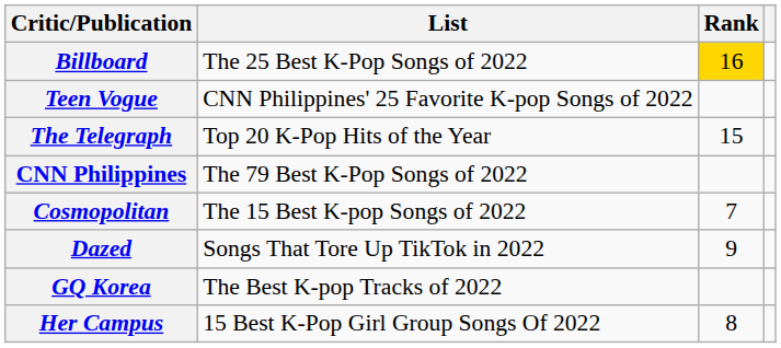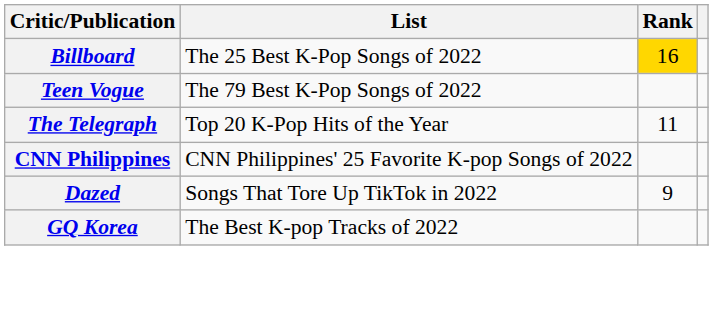 <table class="wikitable plainrowheaders">
 <tr>
 <th scope="col">Critic/Publication</th>
 <th scope="col">List</th>
 <th scope="col">Rank</th>
 <th scope="col"></th>
 </tr>
 <tr>
 <th scope="row"><em><a href='#'>Billboard</a></em></th>
 <td>The 25 Best K-Pop Songs of 2022</td>
 <td align="center" style="background: gold;">16</td>
 <td align="center"></td>
 </tr>
 <tr>
 <th scope="row"><em><a href='#'>Teen Vogue</a></em></th>
-<td>CNN Philippines' 25 Favorite K-pop Songs of 2022</td>
+<td>The 79 Best K-Pop Songs of 2022</td>
 <td></td>
 <td align="center"></td>
 </tr>
 <tr>
 <th scope="row"><em><a href='#'>The Telegraph</a></em></th>
 <td>Top 20 K-Pop Hits of the Year</td>
-<td align="center">15</td>
+<td align="center">11</td>
 <td align="center"></td>
 </tr>
 <tr>
 <th scope="row"><a href='#'>CNN Philippines</a></th>
-<td>The 79 Best K-Pop Songs of 2022</td>
+<td>CNN Philippines' 25 Favorite K-pop Songs of 2022</td>
 <td></td>
-<td align="center"></td>
-</tr>
-<tr>
-<th scope="row"><em><a href='#'>Cosmopolitan</a></em></th>
-<td>The 15 Best K-pop Songs of 2022</td>
-<td align="center">7</td>
 <td align="center"></td>
 </tr>
 <tr>
 <th scope="row"><em><a href='#'>Dazed</a></em></th>
 <td>Songs That Tore Up TikTok in 2022</td>
 <td align="center">9</td>
 <td align="center"></td>
 </tr>
 <tr>
 <th scope="row"><em><a href='#'>GQ Korea</a></em></th>
 <td>The Best K-pop Tracks of 2022</td>
 <td></td>
 <td align="center"></td>
 </tr>
-<tr>
-<th scope="row"><em><a href='#'>Her Campus</a></em></th>
-<td>15 Best K-Pop Girl Group Songs Of 2022</td>
-<td align="center">8</td>
-<td align="center"></td>
-</tr>
 </table>
